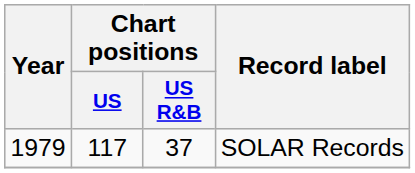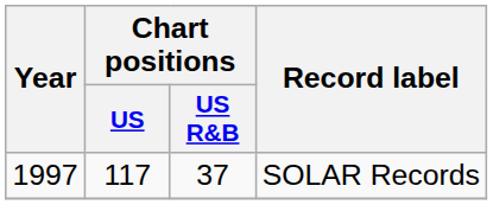 <table class="wikitable" style="text-align:center;">
 <tr>
 <th rowspan="2">Year</th>
 <th colspan="2">Chart positions</th>
 <th rowspan="2">Record label</th>
 </tr>
 <tr style="font-size:smaller;">
 <th width="40"><a href='#'>US</a></th>
 <th width="40"><a href='#'>US<br>R&B</a></th>
 </tr>
 <tr>
-<td rowspan="1">1979</td>
+<td rowspan="1">1997</td>
 <td>117</td>
 <td>37</td>
 <td rowspan="1">SOLAR Records</td>
 </tr>
 <tr>
 </tr>
 </table>
